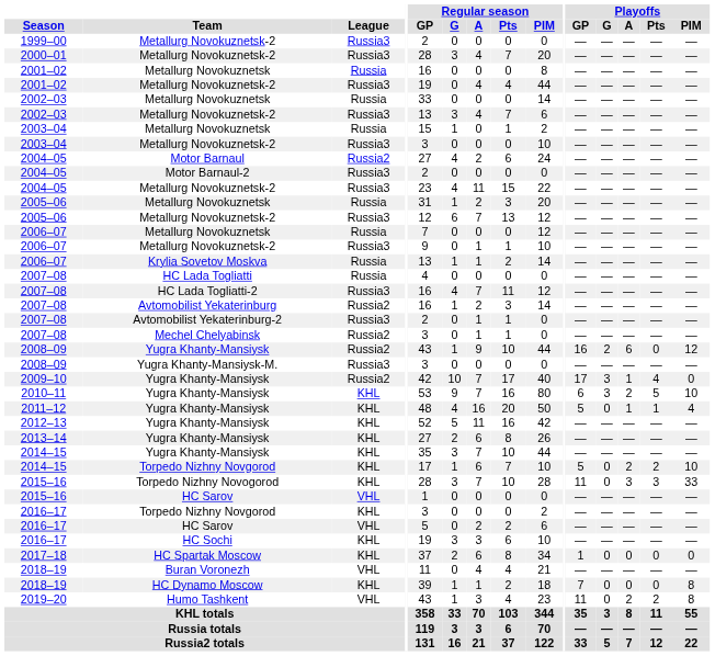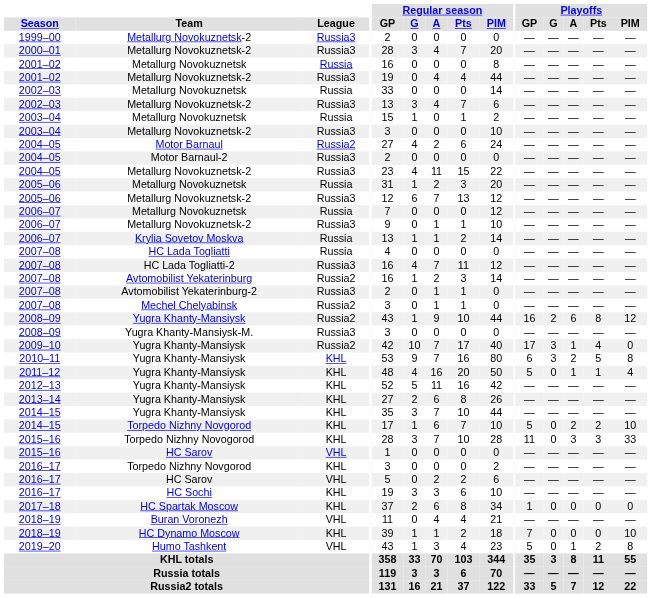 <table border="0" cellpadding="1" cellspacing="0" style="text-align:center; width:60em">
 <tr bgcolor="#e0e0e0">
 <th colspan="3" bgcolor="#ffffff"></th>
 <th rowspan="99" bgcolor="#ffffff"></th>
 <th colspan="5"><a href='#'>Regular season</a></th>
 <th rowspan="99" bgcolor="#ffffff"></th>
 <th colspan="5"><a href='#'>Playoffs</a></th>
 </tr>
 <tr bgcolor="#e0e0e0">
 <th><a href='#'>Season</a></th>
 <th>Team</th>
 <th>League</th>
 <th>GP</th>
 <th><a href='#'>G</a></th>
 <th><a href='#'>A</a></th>
 <th><a href='#'>Pts</a></th>
 <th><a href='#'>PIM</a></th>
 <th>GP</th>
 <th>G</th>
 <th>A</th>
 <th>Pts</th>
 <th>PIM</th>
 </tr>
 <tr>
 <td><a href='#'>1999–00</a></td>
 <td><a href='#'>Metallurg Novokuznetsk</a>-2</td>
 <td><a href='#'>Russia3</a></td>
 <td>2</td>
 <td>0</td>
 <td>0</td>
 <td>0</td>
 <td>0</td>
 <td>—</td>
 <td>—</td>
 <td>—</td>
 <td>—</td>
 <td>—</td>
 </tr>
 <tr bgcolor="#f0f0f0">
 <td><a href='#'>2000–01</a></td>
 <td>Metallurg Novokuznetsk-2</td>
 <td>Russia3</td>
 <td>28</td>
 <td>3</td>
 <td>4</td>
 <td>7</td>
 <td>20</td>
 <td>—</td>
 <td>—</td>
 <td>—</td>
 <td>—</td>
 <td>—</td>
 </tr>
 <tr>
 <td><a href='#'>2001–02</a></td>
 <td>Metallurg Novokuznetsk</td>
 <td><a href='#'>Russia</a></td>
 <td>16</td>
 <td>0</td>
 <td>0</td>
 <td>0</td>
 <td>8</td>
 <td>—</td>
 <td>—</td>
 <td>—</td>
 <td>—</td>
 <td>—</td>
 </tr>
 <tr bgcolor="#f0f0f0">
 <td><a href='#'>2001–02</a></td>
 <td>Metallurg Novokuznetsk-2</td>
 <td>Russia3</td>
 <td>19</td>
 <td>0</td>
 <td>4</td>
 <td>4</td>
 <td>44</td>
 <td>—</td>
 <td>—</td>
 <td>—</td>
 <td>—</td>
 <td>—</td>
 </tr>
 <tr>
 <td><a href='#'>2002–03</a></td>
 <td>Metallurg Novokuznetsk</td>
 <td>Russia</td>
 <td>33</td>
 <td>0</td>
 <td>0</td>
 <td>0</td>
 <td>14</td>
 <td>—</td>
 <td>—</td>
 <td>—</td>
 <td>—</td>
 <td>—</td>
 </tr>
 <tr bgcolor="#f0f0f0">
 <td><a href='#'>2002–03</a></td>
 <td>Metallurg Novokuznetsk-2</td>
 <td>Russia3</td>
 <td>13</td>
 <td>3</td>
 <td>4</td>
 <td>7</td>
 <td>6</td>
 <td>—</td>
 <td>—</td>
 <td>—</td>
 <td>—</td>
 <td>—</td>
 </tr>
 <tr>
 <td><a href='#'>2003–04</a></td>
 <td>Metallurg Novokuznetsk</td>
 <td>Russia</td>
 <td>15</td>
 <td>1</td>
 <td>0</td>
 <td>1</td>
 <td>2</td>
 <td>—</td>
 <td>—</td>
 <td>—</td>
 <td>—</td>
 <td>—</td>
 </tr>
 <tr bgcolor="#f0f0f0">
 <td><a href='#'>2003–04</a></td>
 <td>Metallurg Novokuznetsk-2</td>
 <td>Russia3</td>
 <td>3</td>
 <td>0</td>
 <td>0</td>
 <td>0</td>
 <td>10</td>
 <td>—</td>
 <td>—</td>
 <td>—</td>
 <td>—</td>
 <td>—</td>
 </tr>
 <tr>
 <td><a href='#'>2004–05</a></td>
 <td><a href='#'>Motor Barnaul</a></td>
 <td><a href='#'>Russia2</a></td>
 <td>27</td>
 <td>4</td>
 <td>2</td>
 <td>6</td>
 <td>24</td>
 <td>—</td>
 <td>—</td>
 <td>—</td>
 <td>—</td>
 <td>—</td>
 </tr>
 <tr bgcolor="#f0f0f0">
 <td><a href='#'>2004–05</a></td>
 <td>Motor Barnaul-2</td>
 <td>Russia3</td>
 <td>2</td>
 <td>0</td>
 <td>0</td>
 <td>0</td>
 <td>0</td>
 <td>—</td>
 <td>—</td>
 <td>—</td>
 <td>—</td>
 <td>—</td>
 </tr>
 <tr>
 <td><a href='#'>2004–05</a></td>
 <td>Metallurg Novokuznetsk-2</td>
 <td>Russia3</td>
 <td>23</td>
 <td>4</td>
 <td>11</td>
 <td>15</td>
 <td>22</td>
 <td>—</td>
 <td>—</td>
 <td>—</td>
 <td>—</td>
 <td>—</td>
 </tr>
 <tr bgcolor="#f0f0f0">
 <td><a href='#'>2005–06</a></td>
 <td>Metallurg Novokuznetsk</td>
 <td>Russia</td>
 <td>31</td>
 <td>1</td>
 <td>2</td>
 <td>3</td>
 <td>20</td>
 <td>—</td>
 <td>—</td>
 <td>—</td>
 <td>—</td>
 <td>—</td>
 </tr>
 <tr>
 <td><a href='#'>2005–06</a></td>
 <td>Metallurg Novokuznetsk-2</td>
 <td>Russia3</td>
 <td>12</td>
 <td>6</td>
 <td>7</td>
 <td>13</td>
 <td>12</td>
 <td>—</td>
 <td>—</td>
 <td>—</td>
 <td>—</td>
 <td>—</td>
 </tr>
 <tr bgcolor="#f0f0f0">
 <td><a href='#'>2006–07</a></td>
 <td>Metallurg Novokuznetsk</td>
 <td>Russia</td>
 <td>7</td>
 <td>0</td>
 <td>0</td>
 <td>0</td>
 <td>12</td>
 <td>—</td>
 <td>—</td>
 <td>—</td>
 <td>—</td>
 <td>—</td>
 </tr>
 <tr>
 <td><a href='#'>2006–07</a></td>
 <td>Metallurg Novokuznetsk-2</td>
 <td>Russia3</td>
 <td>9</td>
 <td>0</td>
 <td>1</td>
 <td>1</td>
 <td>10</td>
 <td>—</td>
 <td>—</td>
 <td>—</td>
 <td>—</td>
 <td>—</td>
 </tr>
 <tr bgcolor="#f0f0f0">
 <td><a href='#'>2006–07</a></td>
 <td><a href='#'>Krylia Sovetov Moskva</a></td>
 <td>Russia</td>
 <td>13</td>
 <td>1</td>
 <td>1</td>
 <td>2</td>
 <td>14</td>
 <td>—</td>
 <td>—</td>
 <td>—</td>
 <td>—</td>
 <td>—</td>
 </tr>
 <tr>
 <td><a href='#'>2007–08</a></td>
 <td><a href='#'>HC Lada Togliatti</a></td>
 <td>Russia</td>
 <td>4</td>
 <td>0</td>
 <td>0</td>
 <td>0</td>
 <td>0</td>
 <td>—</td>
 <td>—</td>
 <td>—</td>
 <td>—</td>
 <td>—</td>
 </tr>
 <tr bgcolor="#f0f0f0">
 <td><a href='#'>2007–08</a></td>
 <td>HC Lada Togliatti-2</td>
 <td>Russia3</td>
 <td>16</td>
 <td>4</td>
 <td>7</td>
 <td>11</td>
 <td>12</td>
 <td>—</td>
 <td>—</td>
 <td>—</td>
 <td>—</td>
 <td>—</td>
 </tr>
 <tr>
 <td><a href='#'>2007–08</a></td>
 <td><a href='#'>Avtomobilist Yekaterinburg</a></td>
 <td>Russia2</td>
 <td>16</td>
 <td>1</td>
 <td>2</td>
 <td>3</td>
 <td>14</td>
 <td>—</td>
 <td>—</td>
 <td>—</td>
 <td>—</td>
 <td>—</td>
 </tr>
 <tr bgcolor="#f0f0f0">
 <td><a href='#'>2007–08</a></td>
 <td>Avtomobilist Yekaterinburg-2</td>
 <td>Russia3</td>
 <td>2</td>
 <td>0</td>
 <td>1</td>
 <td>1</td>
 <td>0</td>
 <td>—</td>
 <td>—</td>
 <td>—</td>
 <td>—</td>
 <td>—</td>
 </tr>
 <tr>
 <td><a href='#'>2007–08</a></td>
 <td><a href='#'>Mechel Chelyabinsk</a></td>
 <td>Russia2</td>
 <td>3</td>
 <td>0</td>
 <td>1</td>
 <td>1</td>
 <td>0</td>
 <td>—</td>
 <td>—</td>
 <td>—</td>
 <td>—</td>
 <td>—</td>
 </tr>
 <tr bgcolor="#f0f0f0">
 <td><a href='#'>2008–09</a></td>
 <td><a href='#'>Yugra Khanty-Mansiysk</a></td>
 <td>Russia2</td>
 <td>43</td>
 <td>1</td>
 <td>9</td>
 <td>10</td>
 <td>44</td>
 <td>16</td>
 <td>2</td>
 <td>6</td>
-<td>0</td>
+<td>8</td>
 <td>12</td>
 </tr>
 <tr>
 <td><a href='#'>2008–09</a></td>
 <td>Yugra Khanty-Mansiysk-M.</td>
 <td>Russia3</td>
 <td>3</td>
 <td>0</td>
 <td>0</td>
 <td>0</td>
 <td>0</td>
 <td>—</td>
 <td>—</td>
 <td>—</td>
 <td>—</td>
 <td>—</td>
 </tr>
 <tr bgcolor="#f0f0f0">
 <td><a href='#'>2009–10</a></td>
 <td>Yugra Khanty-Mansiysk</td>
 <td>Russia2</td>
 <td>42</td>
 <td>10</td>
 <td>7</td>
 <td>17</td>
 <td>40</td>
 <td>17</td>
 <td>3</td>
 <td>1</td>
 <td>4</td>
 <td>0</td>
 </tr>
 <tr>
 <td><a href='#'>2010–11</a></td>
 <td>Yugra Khanty-Mansiysk</td>
 <td><a href='#'>KHL</a></td>
 <td>53</td>
 <td>9</td>
 <td>7</td>
 <td>16</td>
 <td>80</td>
 <td>6</td>
 <td>3</td>
 <td>2</td>
 <td>5</td>
-<td>10</td>
+<td>8</td>
 </tr>
 <tr bgcolor="#f0f0f0">
 <td><a href='#'>2011–12</a></td>
 <td>Yugra Khanty-Mansiysk</td>
 <td>KHL</td>
 <td>48</td>
 <td>4</td>
 <td>16</td>
 <td>20</td>
 <td>50</td>
 <td>5</td>
 <td>0</td>
 <td>1</td>
 <td>1</td>
 <td>4</td>
 </tr>
 <tr>
 <td><a href='#'>2012–13</a></td>
 <td>Yugra Khanty-Mansiysk</td>
 <td>KHL</td>
 <td>52</td>
 <td>5</td>
 <td>11</td>
 <td>16</td>
 <td>42</td>
 <td>—</td>
 <td>—</td>
 <td>—</td>
 <td>—</td>
 <td>—</td>
 </tr>
 <tr bgcolor="#f0f0f0">
 <td><a href='#'>2013–14</a></td>
 <td>Yugra Khanty-Mansiysk</td>
 <td>KHL</td>
 <td>27</td>
 <td>2</td>
 <td>6</td>
 <td>8</td>
 <td>26</td>
 <td>—</td>
 <td>—</td>
 <td>—</td>
 <td>—</td>
 <td>—</td>
 </tr>
 <tr>
 <td><a href='#'>2014–15</a></td>
 <td>Yugra Khanty-Mansiysk</td>
 <td>KHL</td>
 <td>35</td>
 <td>3</td>
 <td>7</td>
 <td>10</td>
 <td>44</td>
 <td>—</td>
 <td>—</td>
 <td>—</td>
 <td>—</td>
 <td>—</td>
 </tr>
 <tr bgcolor="#f0f0f0">
 <td><a href='#'>2014–15</a></td>
 <td><a href='#'>Torpedo Nizhny Novgorod</a></td>
 <td>KHL</td>
 <td>17</td>
 <td>1</td>
 <td>6</td>
 <td>7</td>
 <td>10</td>
 <td>5</td>
 <td>0</td>
 <td>2</td>
 <td>2</td>
 <td>10</td>
 </tr>
 <tr>
 <td><a href='#'>2015–16</a></td>
 <td>Torpedo Nizhny Novogorod</td>
 <td>KHL</td>
 <td>28</td>
 <td>3</td>
 <td>7</td>
 <td>10</td>
 <td>28</td>
 <td>11</td>
 <td>0</td>
 <td>3</td>
 <td>3</td>
 <td>33</td>
 </tr>
 <tr bgcolor="#f0f0f0">
 <td><a href='#'>2015–16</a></td>
 <td><a href='#'>HC Sarov</a></td>
 <td><a href='#'>VHL</a></td>
 <td>1</td>
 <td>0</td>
 <td>0</td>
 <td>0</td>
 <td>0</td>
 <td>—</td>
 <td>—</td>
 <td>—</td>
 <td>—</td>
 <td>—</td>
 </tr>
 <tr>
 <td><a href='#'>2016–17</a></td>
 <td>Torpedo Nizhny Novgorod</td>
 <td>KHL</td>
 <td>3</td>
 <td>0</td>
 <td>0</td>
 <td>0</td>
 <td>2</td>
 <td>—</td>
 <td>—</td>
 <td>—</td>
 <td>—</td>
 <td>—</td>
 </tr>
 <tr bgcolor="#f0f0f0">
 <td><a href='#'>2016–17</a></td>
 <td>HC Sarov</td>
 <td>VHL</td>
 <td>5</td>
 <td>0</td>
 <td>2</td>
 <td>2</td>
 <td>6</td>
 <td>—</td>
 <td>—</td>
 <td>—</td>
 <td>—</td>
 <td>—</td>
 </tr>
 <tr>
 <td><a href='#'>2016–17</a></td>
 <td><a href='#'>HC Sochi</a></td>
 <td>KHL</td>
 <td>19</td>
 <td>3</td>
 <td>3</td>
 <td>6</td>
 <td>10</td>
 <td>—</td>
 <td>—</td>
 <td>—</td>
 <td>—</td>
 <td>—</td>
 </tr>
 <tr bgcolor="#f0f0f0">
 <td><a href='#'>2017–18</a></td>
 <td><a href='#'>HC Spartak Moscow</a></td>
 <td>KHL</td>
 <td>37</td>
 <td>2</td>
 <td>6</td>
 <td>8</td>
 <td>34</td>
 <td>1</td>
 <td>0</td>
 <td>0</td>
 <td>0</td>
 <td>0</td>
 </tr>
 <tr>
 <td><a href='#'>2018–19</a></td>
 <td><a href='#'>Buran Voronezh</a></td>
 <td>VHL</td>
 <td>11</td>
 <td>0</td>
 <td>4</td>
 <td>4</td>
 <td>21</td>
 <td>—</td>
 <td>—</td>
 <td>—</td>
 <td>—</td>
 <td>—</td>
 </tr>
 <tr bgcolor="#f0f0f0">
 <td><a href='#'>2018–19</a></td>
 <td><a href='#'>HC Dynamo Moscow</a></td>
 <td>KHL</td>
 <td>39</td>
 <td>1</td>
 <td>1</td>
 <td>2</td>
 <td>18</td>
 <td>7</td>
 <td>0</td>
 <td>0</td>
 <td>0</td>
-<td>8</td>
+<td>10</td>
 </tr>
 <tr>
 <td><a href='#'>2019–20</a></td>
 <td><a href='#'>Humo Tashkent</a></td>
 <td>VHL</td>
 <td>43</td>
 <td>1</td>
 <td>3</td>
 <td>4</td>
 <td>23</td>
-<td>11</td>
+<td>5</td>
 <td>0</td>
-<td>2</td>
+<td>1</td>
 <td>2</td>
 <td>8</td>
 </tr>
 <tr>
 </tr>
 <tr ALIGN="center" bgcolor="#e0e0e0">
 <th colspan="3">KHL totals</th>
 <th ALIGN="center">358</th>
 <th ALIGN="center">33</th>
 <th ALIGN="center">70</th>
 <th ALIGN="center">103</th>
 <th ALIGN="center">344</th>
 <th ALIGN="center">35</th>
 <th ALIGN="center">3</th>
 <th ALIGN="center">8</th>
 <th ALIGN="center">11</th>
 <th ALIGN="center">55</th>
 </tr>
 <tr>
 </tr>
 <tr ALIGN="center" bgcolor="#e0e0e0">
 <th colspan="3">Russia totals</th>
 <th ALIGN="center">119</th>
 <th ALIGN="center">3</th>
 <th ALIGN="center">3</th>
 <th ALIGN="center">6</th>
 <th ALIGN="center">70</th>
 <th ALIGN="center">—</th>
 <th ALIGN="center">—</th>
 <th ALIGN="center">—</th>
 <th ALIGN="center">—</th>
 <th ALIGN="center">—</th>
 </tr>
 <tr>
 </tr>
 <tr ALIGN="center" bgcolor="#e0e0e0">
 <th colspan="3">Russia2 totals</th>
 <th ALIGN="center">131</th>
 <th ALIGN="center">16</th>
 <th ALIGN="center">21</th>
 <th ALIGN="center">37</th>
 <th ALIGN="center">122</th>
 <th ALIGN="center">33</th>
 <th ALIGN="center">5</th>
 <th ALIGN="center">7</th>
 <th ALIGN="center">12</th>
 <th ALIGN="center">22</th>
 </tr>
 </table>
